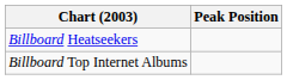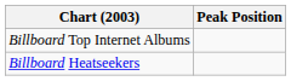 <table class="wikitable">
 <tr>
 <th>Chart (2003)</th>
 <th>Peak Position</th>
 </tr>
 <tr>
+<td><em>Billboard</em> Top Internet Albums</td>
+<td></td>
+</tr>
+<tr>
 <td><em><a href='#'>Billboard</a></em> <a href='#'>Heatseekers</a></td>
 <td></td>
 </tr>
-<tr>
-<td><em>Billboard</em> Top Internet Albums</td>
-<td></td>
-</tr>
 </table>
